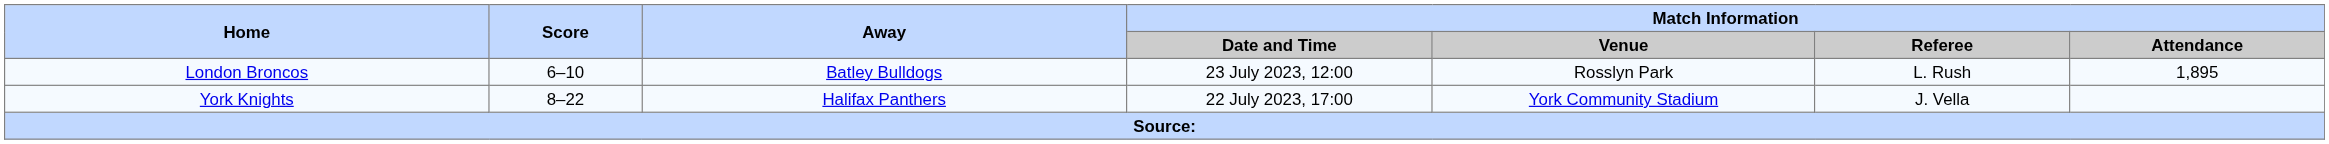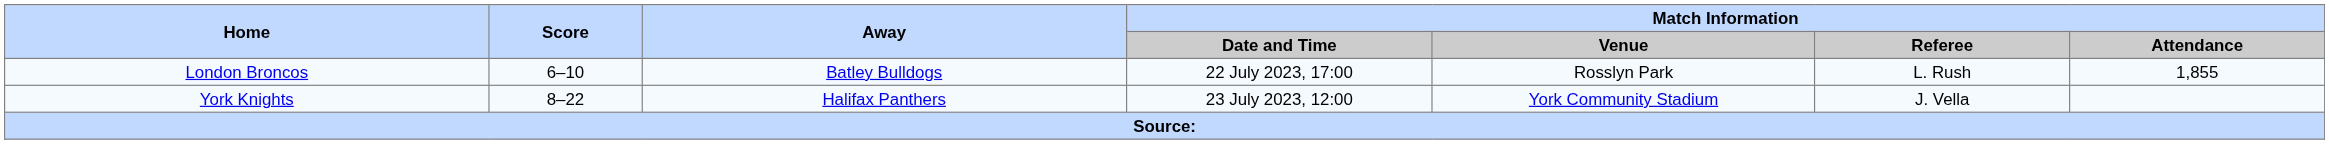 <table border=1 style="border-collapse:collapse; font-size:90%; text-align:center"; cellpadding=3 cellspacing=0 width=100%>
 <tr bgcolor="#c1d8ff">
 <th rowspan=2 width=19%>Home</th>
 <th rowspan=2 width=6%>Score</th>
 <th rowspan=2 width=19%>Away</th>
 <th colspan=5>Match Information</th>
 </tr>
 <tr bgcolor="#cccccc">
 <th width=12%>Date and Time</th>
 <th width=15%>Venue</th>
 <th width=10%>Referee</th>
 <th width=10%>Attendance</th>
 </tr>
 <tr bgcolor=#f5faff>
 <td> <a href='#'>London Broncos</a></td>
 <td>6–10</td>
 <td> <a href='#'>Batley Bulldogs</a></td>
-<td>23 July 2023, 12:00</td>
+<td>22 July 2023, 17:00</td>
 <td>Rosslyn Park</td>
 <td>L. Rush</td>
-<td>1,895</td>
+<td>1,855</td>
 </tr>
 <tr bgcolor=#f5faff>
 <td> <a href='#'>York Knights</a></td>
 <td>8–22</td>
 <td> <a href='#'>Halifax Panthers</a></td>
-<td>22 July 2023, 17:00</td>
+<td>23 July 2023, 12:00</td>
 <td><a href='#'>York Community Stadium</a></td>
 <td>J. Vella</td>
 <td></td>
 </tr>
 <tr style="background:#c1d8ff;">
 <th colspan=7>Source:</th>
 </tr>
 </table>
